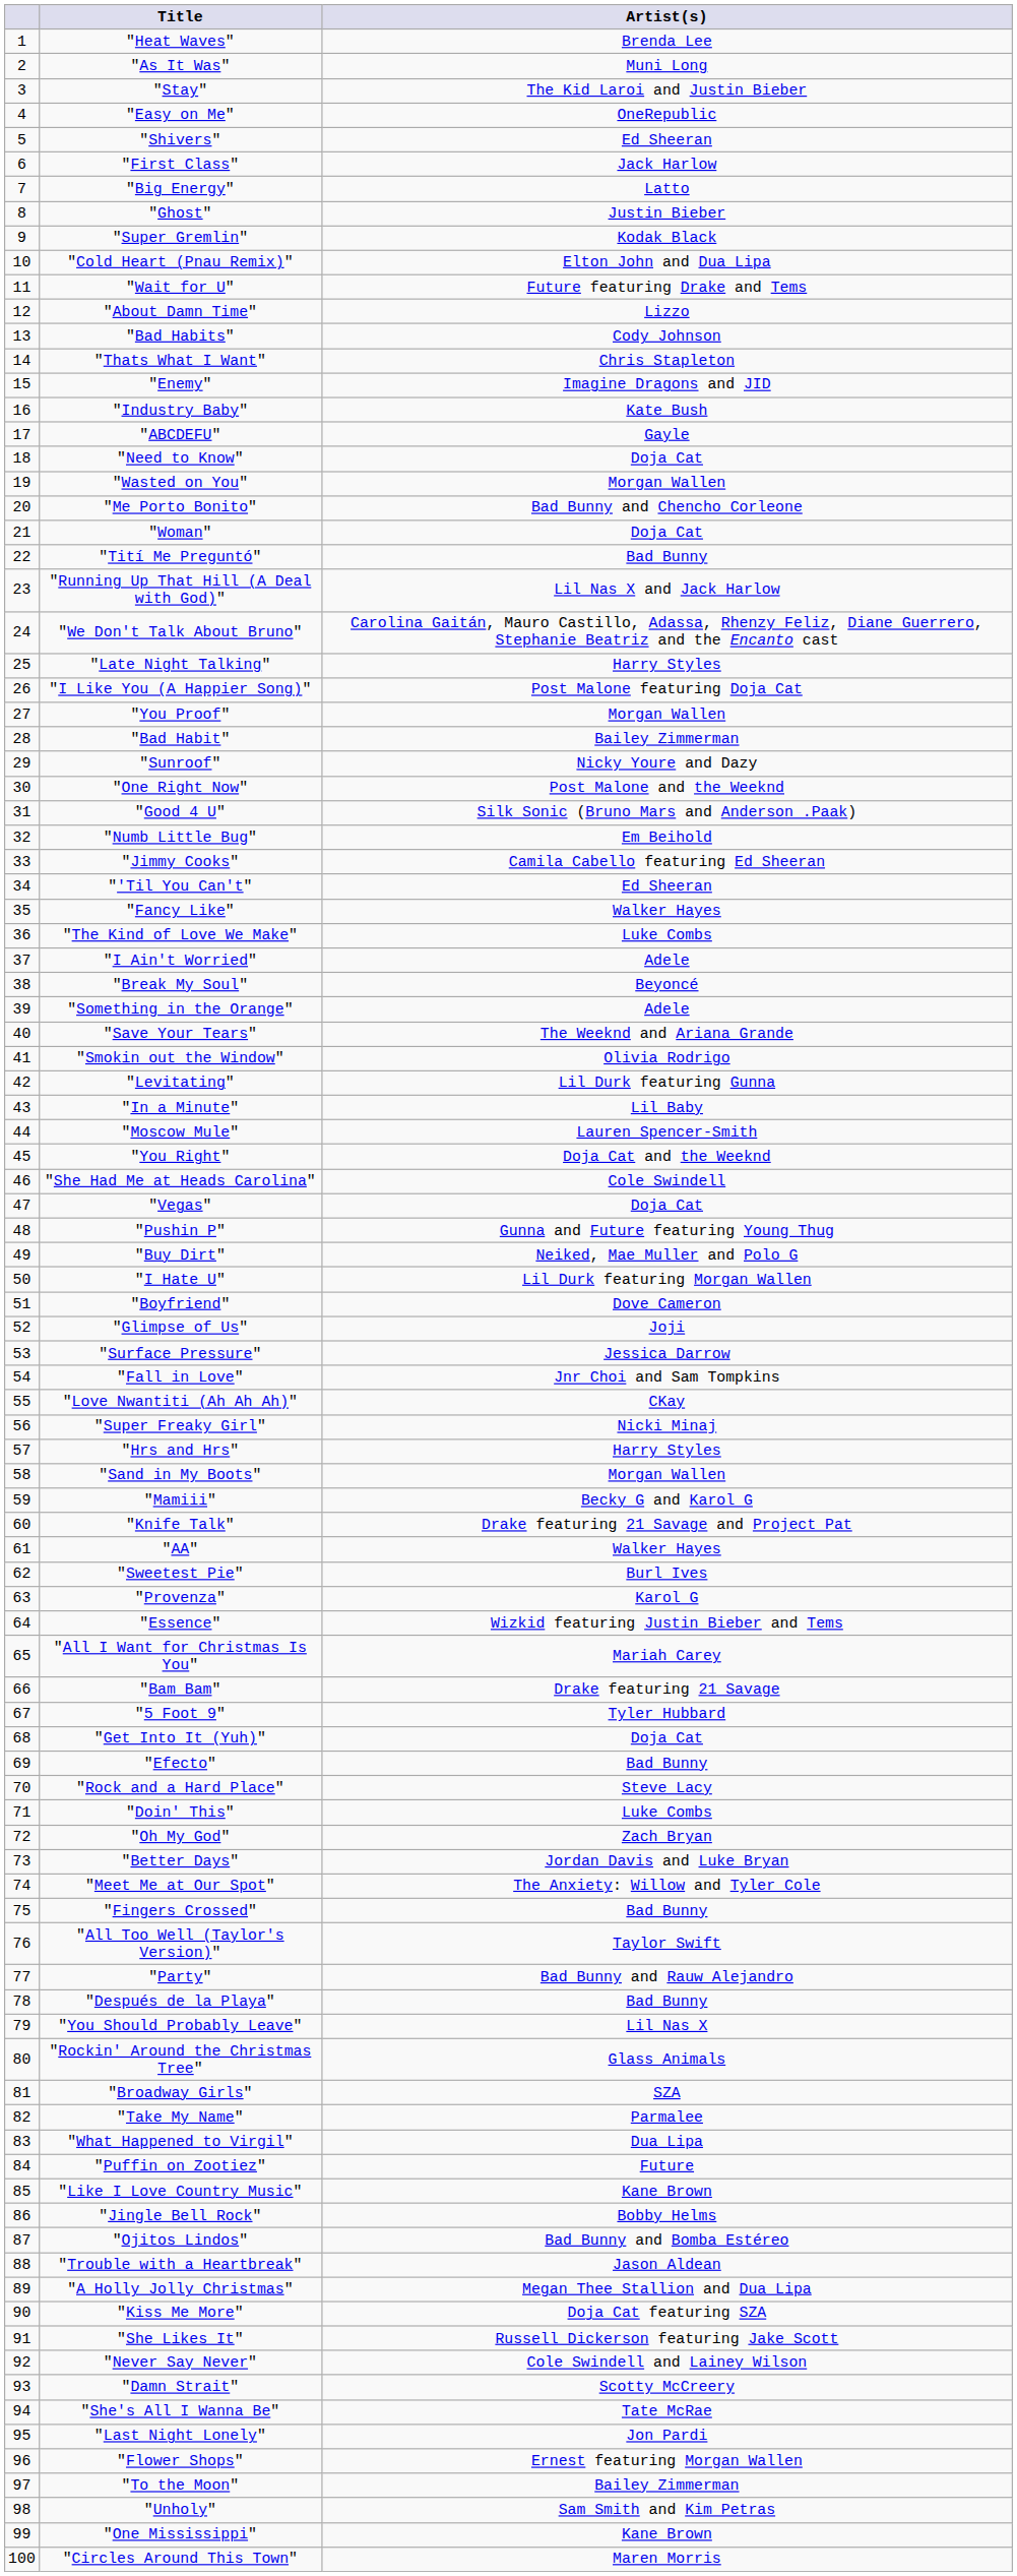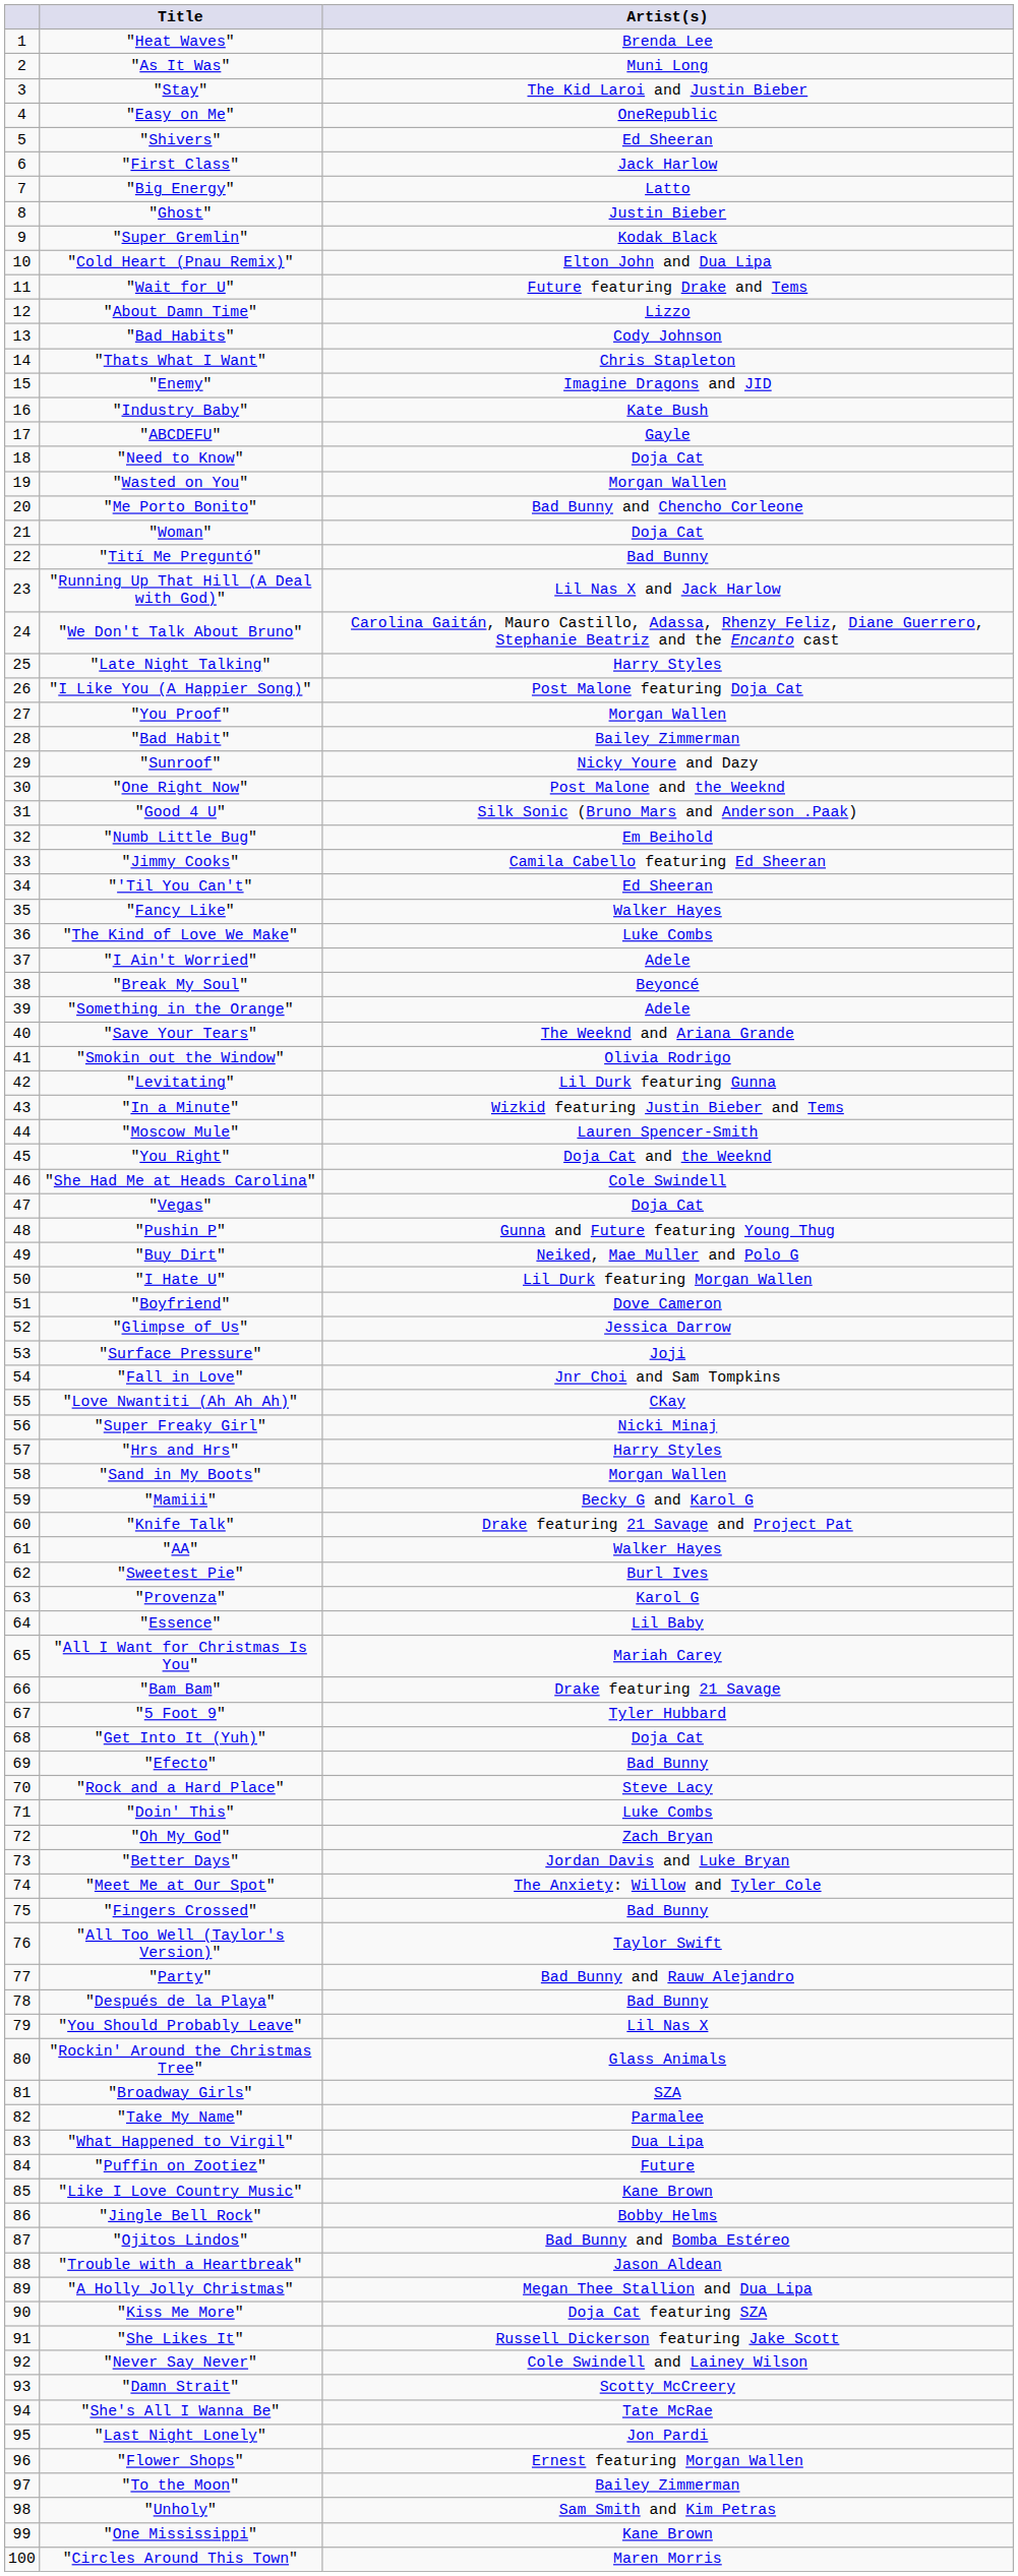 <table class="wikitable sortable" style="text-align: center">
 <tr>
 <th scope="col" style="background:#dde;"></th>
 <th scope="col" style="background:#dde;">Title</th>
 <th scope="col" style="background:#dde;">Artist(s)</th>
 </tr>
 <tr>
 <td scope="row">1</td>
 <td>"<a href='#'>Heat Waves</a>"</td>
 <td><a href='#'>Brenda Lee</a></td>
 </tr>
 <tr>
 <td scope="row">2</td>
 <td>"<a href='#'>As It Was</a>"</td>
 <td><a href='#'>Muni Long</a></td>
 </tr>
 <tr>
 <td scope="row">3</td>
 <td>"<a href='#'>Stay</a>"</td>
 <td><a href='#'>The Kid Laroi</a> and <a href='#'>Justin Bieber</a></td>
 </tr>
 <tr>
 <td scope="row">4</td>
 <td>"<a href='#'>Easy on Me</a>"</td>
 <td><a href='#'>OneRepublic</a></td>
 </tr>
 <tr>
 <td scope="row">5</td>
 <td>"<a href='#'>Shivers</a>"</td>
 <td><a href='#'>Ed Sheeran</a></td>
 </tr>
 <tr>
 <td scope="row">6</td>
 <td>"<a href='#'>First Class</a>"</td>
 <td><a href='#'>Jack Harlow</a></td>
 </tr>
 <tr>
 <td scope="row">7</td>
 <td>"<a href='#'>Big Energy</a>"</td>
 <td><a href='#'>Latto</a></td>
 </tr>
 <tr>
 <td scope="row">8</td>
 <td>"<a href='#'>Ghost</a>"</td>
 <td><a href='#'>Justin Bieber</a></td>
 </tr>
 <tr>
 <td scope="row">9</td>
 <td>"<a href='#'>Super Gremlin</a>"</td>
 <td><a href='#'>Kodak Black</a></td>
 </tr>
 <tr>
 <td scope="row">10</td>
 <td>"<a href='#'>Cold Heart (Pnau Remix)</a>"</td>
 <td><a href='#'>Elton John</a> and <a href='#'>Dua Lipa</a></td>
 </tr>
 <tr>
 <td scope="row">11</td>
 <td>"<a href='#'>Wait for U</a>"</td>
 <td><a href='#'>Future</a> featuring <a href='#'>Drake</a> and <a href='#'>Tems</a></td>
 </tr>
 <tr>
 <td scope="row">12</td>
 <td>"<a href='#'>About Damn Time</a>"</td>
 <td><a href='#'>Lizzo</a></td>
 </tr>
 <tr>
 <td scope="row">13</td>
 <td>"<a href='#'>Bad Habits</a>"</td>
 <td><a href='#'>Cody Johnson</a></td>
 </tr>
 <tr>
 <td scope="row">14</td>
 <td>"<a href='#'>Thats What I Want</a>"</td>
 <td><a href='#'>Chris Stapleton</a></td>
 </tr>
 <tr>
 <td scope="row">15</td>
 <td>"<a href='#'>Enemy</a>"</td>
 <td><a href='#'>Imagine Dragons</a> and <a href='#'>JID</a></td>
 </tr>
 <tr>
 <td scope="row">16</td>
 <td>"<a href='#'>Industry Baby</a>"</td>
 <td><a href='#'>Kate Bush</a></td>
 </tr>
 <tr>
 <td scope="row">17</td>
 <td>"<a href='#'>ABCDEFU</a>"</td>
 <td><a href='#'>Gayle</a></td>
 </tr>
 <tr>
 <td scope="row">18</td>
 <td>"<a href='#'>Need to Know</a>"</td>
 <td><a href='#'>Doja Cat</a></td>
 </tr>
 <tr>
 <td scope="row">19</td>
 <td>"<a href='#'>Wasted on You</a>"</td>
 <td><a href='#'>Morgan Wallen</a></td>
 </tr>
 <tr>
 <td scope="row">20</td>
 <td>"<a href='#'>Me Porto Bonito</a>"</td>
 <td><a href='#'>Bad Bunny</a> and <a href='#'>Chencho Corleone</a></td>
 </tr>
 <tr>
 <td scope="row">21</td>
 <td>"<a href='#'>Woman</a>"</td>
 <td><a href='#'>Doja Cat</a></td>
 </tr>
 <tr>
 <td scope="row">22</td>
 <td>"<a href='#'>Tití Me Preguntó</a>"</td>
 <td><a href='#'>Bad Bunny</a></td>
 </tr>
 <tr>
 <td scope="row">23</td>
 <td>"<a href='#'>Running Up That Hill (A Deal with God)</a>"</td>
 <td><a href='#'>Lil Nas X</a> and <a href='#'>Jack Harlow</a></td>
 </tr>
 <tr>
 <td scope="row">24</td>
 <td>"<a href='#'>We Don't Talk About Bruno</a>"</td>
 <td><a href='#'>Carolina Gaitán</a>, Mauro Castillo, <a href='#'>Adassa</a>, <a href='#'>Rhenzy Feliz</a>, <a href='#'>Diane Guerrero</a>, <a href='#'>Stephanie Beatriz</a> and the <em><a href='#'>Encanto</a></em> cast</td>
 </tr>
 <tr>
 <td scope="row">25</td>
 <td>"<a href='#'>Late Night Talking</a>"</td>
 <td><a href='#'>Harry Styles</a></td>
 </tr>
 <tr>
 <td scope="row">26</td>
 <td>"<a href='#'>I Like You (A Happier Song)</a>"</td>
 <td><a href='#'>Post Malone</a> featuring <a href='#'>Doja Cat</a></td>
 </tr>
 <tr>
 <td scope="row">27</td>
 <td>"<a href='#'>You Proof</a>"</td>
 <td><a href='#'>Morgan Wallen</a></td>
 </tr>
 <tr>
 <td scope="row">28</td>
 <td>"<a href='#'>Bad Habit</a>"</td>
 <td><a href='#'>Bailey Zimmerman</a></td>
 </tr>
 <tr>
 <td scope="row">29</td>
 <td>"<a href='#'>Sunroof</a>"</td>
 <td><a href='#'>Nicky Youre</a> and Dazy</td>
 </tr>
 <tr>
 <td scope="row">30</td>
 <td>"<a href='#'>One Right Now</a>"</td>
 <td><a href='#'>Post Malone</a> and <a href='#'>the Weeknd</a></td>
 </tr>
 <tr>
 <td scope="row">31</td>
 <td>"<a href='#'>Good 4 U</a>"</td>
 <td><a href='#'>Silk Sonic</a> (<a href='#'>Bruno Mars</a> and <a href='#'>Anderson .Paak</a>)</td>
 </tr>
 <tr>
 <td scope="row">32</td>
 <td>"<a href='#'>Numb Little Bug</a>"</td>
 <td><a href='#'>Em Beihold</a></td>
 </tr>
 <tr>
 <td scope="row">33</td>
 <td>"<a href='#'>Jimmy Cooks</a>"</td>
 <td><a href='#'>Camila Cabello</a> featuring <a href='#'>Ed Sheeran</a></td>
 </tr>
 <tr>
 <td scope="row">34</td>
 <td>"<a href='#'>'Til You Can't</a>"</td>
 <td><a href='#'>Ed Sheeran</a></td>
 </tr>
 <tr>
 <td scope="row">35</td>
 <td>"<a href='#'>Fancy Like</a>"</td>
 <td><a href='#'>Walker Hayes</a></td>
 </tr>
 <tr>
 <td scope="row">36</td>
 <td>"<a href='#'>The Kind of Love We Make</a>"</td>
 <td><a href='#'>Luke Combs</a></td>
 </tr>
 <tr>
 <td scope="row">37</td>
 <td>"<a href='#'>I Ain't Worried</a>"</td>
 <td><a href='#'>Adele</a></td>
 </tr>
 <tr>
 <td scope="row">38</td>
 <td>"<a href='#'>Break My Soul</a>"</td>
 <td><a href='#'>Beyoncé</a></td>
 </tr>
 <tr>
 <td scope="row">39</td>
 <td>"<a href='#'>Something in the Orange</a>"</td>
 <td><a href='#'>Adele</a></td>
 </tr>
 <tr>
 <td scope="row">40</td>
 <td>"<a href='#'>Save Your Tears</a>"</td>
 <td><a href='#'>The Weeknd</a> and <a href='#'>Ariana Grande</a></td>
 </tr>
 <tr>
 <td scope="row">41</td>
 <td>"<a href='#'>Smokin out the Window</a>"</td>
 <td><a href='#'>Olivia Rodrigo</a></td>
 </tr>
 <tr>
 <td scope="row">42</td>
 <td>"<a href='#'>Levitating</a>"</td>
 <td><a href='#'>Lil Durk</a> featuring <a href='#'>Gunna</a></td>
 </tr>
 <tr>
 <td scope="row">43</td>
 <td>"<a href='#'>In a Minute</a>"</td>
-<td><a href='#'>Lil Baby</a></td>
+<td><a href='#'>Wizkid</a> featuring <a href='#'>Justin Bieber</a> and <a href='#'>Tems</a></td>
 </tr>
 <tr>
 <td scope="row">44</td>
 <td>"<a href='#'>Moscow Mule</a>"</td>
 <td><a href='#'>Lauren Spencer-Smith</a></td>
 </tr>
 <tr>
 <td scope="row">45</td>
 <td>"<a href='#'>You Right</a>"</td>
 <td><a href='#'>Doja Cat</a> and <a href='#'>the Weeknd</a></td>
 </tr>
 <tr>
 <td scope="row">46</td>
 <td>"<a href='#'>She Had Me at Heads Carolina</a>"</td>
 <td><a href='#'>Cole Swindell</a></td>
 </tr>
 <tr>
 <td scope="row">47</td>
 <td>"<a href='#'>Vegas</a>"</td>
 <td><a href='#'>Doja Cat</a></td>
 </tr>
 <tr>
 <td scope="row">48</td>
 <td>"<a href='#'>Pushin P</a>"</td>
 <td><a href='#'>Gunna</a> and <a href='#'>Future</a> featuring <a href='#'>Young Thug</a></td>
 </tr>
 <tr>
 <td scope="row">49</td>
 <td>"<a href='#'>Buy Dirt</a>"</td>
 <td><a href='#'>Neiked</a>, <a href='#'>Mae Muller</a> and <a href='#'>Polo G</a></td>
 </tr>
 <tr>
 <td scope="row">50</td>
 <td>"<a href='#'>I Hate U</a>"</td>
 <td><a href='#'>Lil Durk</a> featuring <a href='#'>Morgan Wallen</a></td>
 </tr>
 <tr>
 <td scope="row">51</td>
 <td>"<a href='#'>Boyfriend</a>"</td>
 <td><a href='#'>Dove Cameron</a></td>
 </tr>
 <tr>
 <td scope="row">52</td>
 <td>"<a href='#'>Glimpse of Us</a>"</td>
-<td><a href='#'>Joji</a></td>
+<td><a href='#'>Jessica Darrow</a></td>
 </tr>
 <tr>
 <td scope="row">53</td>
 <td>"<a href='#'>Surface Pressure</a>"</td>
-<td><a href='#'>Jessica Darrow</a></td>
+<td><a href='#'>Joji</a></td>
 </tr>
 <tr>
 <td scope="row">54</td>
 <td>"<a href='#'>Fall in Love</a>"</td>
 <td><a href='#'>Jnr Choi</a> and Sam Tompkins</td>
 </tr>
 <tr>
 <td scope="row">55</td>
 <td>"<a href='#'>Love Nwantiti (Ah Ah Ah)</a>"</td>
 <td><a href='#'>CKay</a></td>
 </tr>
 <tr>
 <td scope="row">56</td>
 <td>"<a href='#'>Super Freaky Girl</a>"</td>
 <td><a href='#'>Nicki Minaj</a></td>
 </tr>
 <tr>
 <td scope="row">57</td>
 <td>"<a href='#'>Hrs and Hrs</a>"</td>
 <td><a href='#'>Harry Styles</a></td>
 </tr>
 <tr>
 <td scope="row">58</td>
 <td>"<a href='#'>Sand in My Boots</a>"</td>
 <td><a href='#'>Morgan Wallen</a></td>
 </tr>
 <tr>
 <td scope="row">59</td>
 <td>"<a href='#'>Mamiii</a>"</td>
 <td><a href='#'>Becky G</a> and <a href='#'>Karol G</a></td>
 </tr>
 <tr>
 <td scope="row">60</td>
 <td>"<a href='#'>Knife Talk</a>"</td>
 <td><a href='#'>Drake</a> featuring <a href='#'>21 Savage</a> and <a href='#'>Project Pat</a></td>
 </tr>
 <tr>
 <td scope="row">61</td>
 <td>"<a href='#'>AA</a>"</td>
 <td><a href='#'>Walker Hayes</a></td>
 </tr>
 <tr>
 <td scope="row">62</td>
 <td>"<a href='#'>Sweetest Pie</a>"</td>
 <td><a href='#'>Burl Ives</a></td>
 </tr>
 <tr>
 <td scope="row">63</td>
 <td>"<a href='#'>Provenza</a>"</td>
 <td><a href='#'>Karol G</a></td>
 </tr>
 <tr>
 <td scope="row">64</td>
 <td>"<a href='#'>Essence</a>"</td>
-<td><a href='#'>Wizkid</a> featuring <a href='#'>Justin Bieber</a> and <a href='#'>Tems</a></td>
+<td><a href='#'>Lil Baby</a></td>
 </tr>
 <tr>
 <td scope="row">65</td>
 <td>"<a href='#'>All I Want for Christmas Is You</a>"</td>
 <td><a href='#'>Mariah Carey</a></td>
 </tr>
 <tr>
 <td scope="row">66</td>
 <td>"<a href='#'>Bam Bam</a>"</td>
 <td><a href='#'>Drake</a> featuring <a href='#'>21 Savage</a></td>
 </tr>
 <tr>
 <td scope="row">67</td>
 <td>"<a href='#'>5 Foot 9</a>"</td>
 <td><a href='#'>Tyler Hubbard</a></td>
 </tr>
 <tr>
 <td scope="row">68</td>
 <td>"<a href='#'>Get Into It (Yuh)</a>"</td>
 <td><a href='#'>Doja Cat</a></td>
 </tr>
 <tr>
 <td scope="row">69</td>
 <td>"<a href='#'>Efecto</a>"</td>
 <td><a href='#'>Bad Bunny</a></td>
 </tr>
 <tr>
 <td scope="row">70</td>
 <td>"<a href='#'>Rock and a Hard Place</a>"</td>
 <td><a href='#'>Steve Lacy</a></td>
 </tr>
 <tr>
 <td scope="row">71</td>
 <td>"<a href='#'>Doin' This</a>"</td>
 <td><a href='#'>Luke Combs</a></td>
 </tr>
 <tr>
 <td scope="row">72</td>
 <td>"<a href='#'>Oh My God</a>"</td>
 <td><a href='#'>Zach Bryan</a></td>
 </tr>
 <tr>
 <td scope="row">73</td>
 <td>"<a href='#'>Better Days</a>"</td>
 <td><a href='#'>Jordan Davis</a> and <a href='#'>Luke Bryan</a></td>
 </tr>
 <tr>
 <td scope="row">74</td>
 <td>"<a href='#'>Meet Me at Our Spot</a>"</td>
 <td><a href='#'>The Anxiety</a>: <a href='#'>Willow</a> and <a href='#'>Tyler Cole</a></td>
 </tr>
 <tr>
 <td scope="row">75</td>
 <td>"<a href='#'>Fingers Crossed</a>"</td>
 <td><a href='#'>Bad Bunny</a></td>
 </tr>
 <tr>
 <td scope="row">76</td>
 <td>"<a href='#'>All Too Well (Taylor's Version)</a>"</td>
 <td><a href='#'>Taylor Swift</a></td>
 </tr>
 <tr>
 <td scope="row">77</td>
 <td>"<a href='#'>Party</a>"</td>
 <td><a href='#'>Bad Bunny</a> and <a href='#'>Rauw Alejandro</a></td>
 </tr>
 <tr>
 <td scope="row">78</td>
 <td>"<a href='#'>Después de la Playa</a>"</td>
 <td><a href='#'>Bad Bunny</a></td>
 </tr>
 <tr>
 <td scope="row">79</td>
 <td>"<a href='#'>You Should Probably Leave</a>"</td>
 <td><a href='#'>Lil Nas X</a></td>
 </tr>
 <tr>
 <td scope="row">80</td>
 <td>"<a href='#'>Rockin' Around the Christmas Tree</a>"</td>
 <td><a href='#'>Glass Animals</a></td>
 </tr>
 <tr>
 <td scope="row">81</td>
 <td>"<a href='#'>Broadway Girls</a>"</td>
 <td><a href='#'>SZA</a></td>
 </tr>
 <tr>
 <td scope="row">82</td>
 <td>"<a href='#'>Take My Name</a>"</td>
 <td><a href='#'>Parmalee</a></td>
 </tr>
 <tr>
 <td scope="row">83</td>
 <td>"<a href='#'>What Happened to Virgil</a>"</td>
 <td><a href='#'>Dua Lipa</a></td>
 </tr>
 <tr>
 <td scope="row">84</td>
 <td>"<a href='#'>Puffin on Zootiez</a>"</td>
 <td><a href='#'>Future</a></td>
 </tr>
 <tr>
 <td scope="row">85</td>
 <td>"<a href='#'>Like I Love Country Music</a>"</td>
 <td><a href='#'>Kane Brown</a></td>
 </tr>
 <tr>
 <td scope="row">86</td>
 <td>"<a href='#'>Jingle Bell Rock</a>"</td>
 <td><a href='#'>Bobby Helms</a></td>
 </tr>
 <tr>
 <td scope="row">87</td>
 <td>"<a href='#'>Ojitos Lindos</a>"</td>
 <td><a href='#'>Bad Bunny</a> and <a href='#'>Bomba Estéreo</a></td>
 </tr>
 <tr>
 <td scope="row">88</td>
 <td>"<a href='#'>Trouble with a Heartbreak</a>"</td>
 <td><a href='#'>Jason Aldean</a></td>
 </tr>
 <tr>
 <td scope="row">89</td>
 <td>"<a href='#'>A Holly Jolly Christmas</a>"</td>
 <td><a href='#'>Megan Thee Stallion</a> and <a href='#'>Dua Lipa</a></td>
 </tr>
 <tr>
 <td scope="row">90</td>
 <td>"<a href='#'>Kiss Me More</a>"</td>
 <td><a href='#'>Doja Cat</a> featuring <a href='#'>SZA</a></td>
 </tr>
 <tr>
 <td scope="row">91</td>
 <td>"<a href='#'>She Likes It</a>"</td>
 <td><a href='#'>Russell Dickerson</a> featuring <a href='#'>Jake Scott</a></td>
 </tr>
 <tr>
 <td scope="row">92</td>
 <td>"<a href='#'>Never Say Never</a>"</td>
 <td><a href='#'>Cole Swindell</a> and <a href='#'>Lainey Wilson</a></td>
 </tr>
 <tr>
 <td scope="row">93</td>
 <td>"<a href='#'>Damn Strait</a>"</td>
 <td><a href='#'>Scotty McCreery</a></td>
 </tr>
 <tr>
 <td scope="row">94</td>
 <td>"<a href='#'>She's All I Wanna Be</a>"</td>
 <td><a href='#'>Tate McRae</a></td>
 </tr>
 <tr>
 <td scope="row">95</td>
 <td>"<a href='#'>Last Night Lonely</a>"</td>
 <td><a href='#'>Jon Pardi</a></td>
 </tr>
 <tr>
 <td scope="row">96</td>
 <td>"<a href='#'>Flower Shops</a>"</td>
 <td><a href='#'>Ernest</a> featuring <a href='#'>Morgan Wallen</a></td>
 </tr>
 <tr>
 <td scope="row">97</td>
 <td>"<a href='#'>To the Moon</a>"</td>
 <td><a href='#'>Bailey Zimmerman</a></td>
 </tr>
 <tr>
 <td scope="row">98</td>
 <td>"<a href='#'>Unholy</a>"</td>
 <td><a href='#'>Sam Smith</a> and <a href='#'>Kim Petras</a></td>
 </tr>
 <tr>
 <td scope="row">99</td>
 <td>"<a href='#'>One Mississippi</a>"</td>
 <td><a href='#'>Kane Brown</a></td>
 </tr>
 <tr>
 <td scope="row">100</td>
 <td>"<a href='#'>Circles Around This Town</a>"</td>
 <td><a href='#'>Maren Morris</a></td>
 </tr>
 </table>
